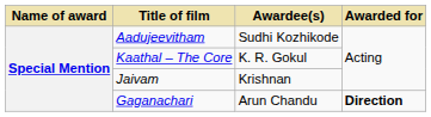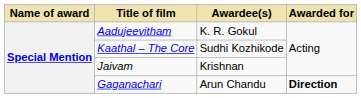 <table class="wikitable plainrowheaders">
 <tr>
 <th style="background-color:#EFE4B0">Name of award</th>
 <th style="background-color:#EFE4B0">Title of film</th>
 <th style="background-color:#EFE4B0">Awardee(s)</th>
 <th style="background-color:#EFE4B0" class="unsortable">Awarded for</th>
 </tr>
 <tr>
 <th scope="row" rowspan="4"><a href='#'>Special Mention</a></th>
 <td><em><a href='#'>Aadujeevitham</a></em></td>
-<td>Sudhi Kozhikode</td>
+<td>K. R. Gokul</td>
 <td rowspan="3">Acting</td>
 </tr>
 <tr>
 <td><em><a href='#'>Kaathal – The Core</a></em></td>
-<td>K. R. Gokul</td>
+<td>Sudhi Kozhikode</td>
 </tr>
 <tr>
 <td><em>Jaivam</em></td>
 <td>Krishnan</td>
 </tr>
 <tr>
 <td><em><a href='#'>Gaganachari</a></em></td>
 <td>Arun Chandu</td>
 <td><strong>Direction</strong></td>
 </tr>
 </table>
